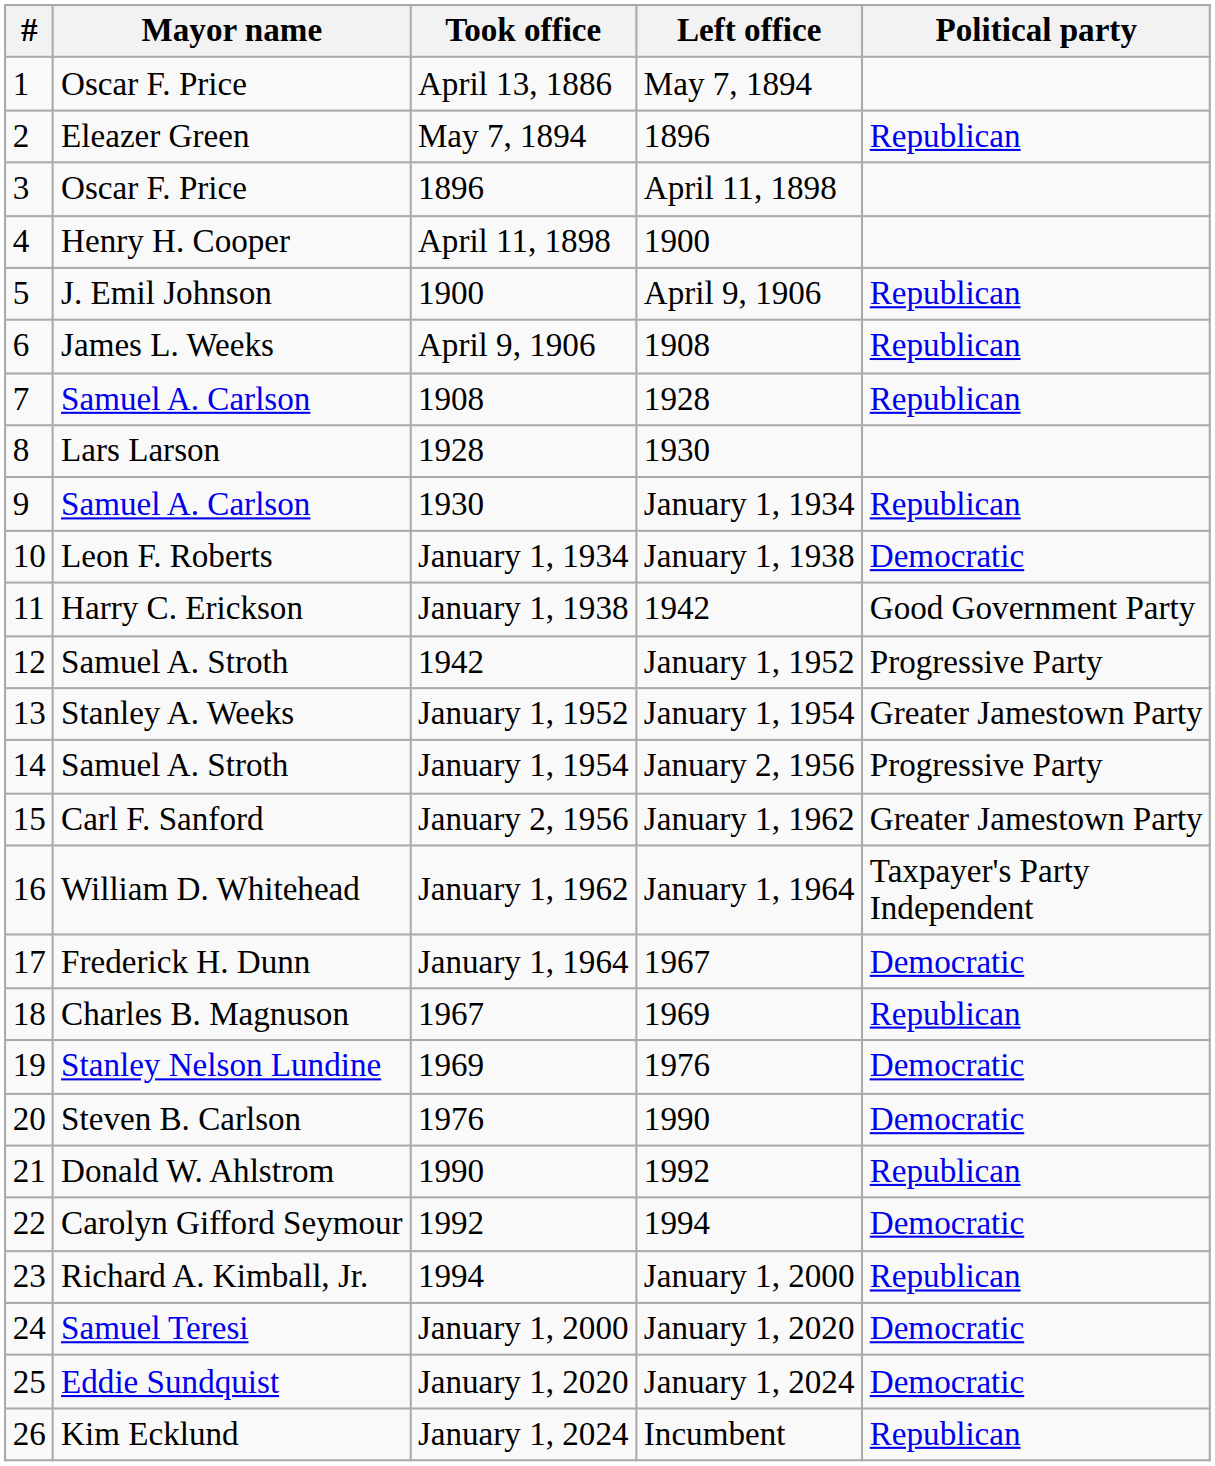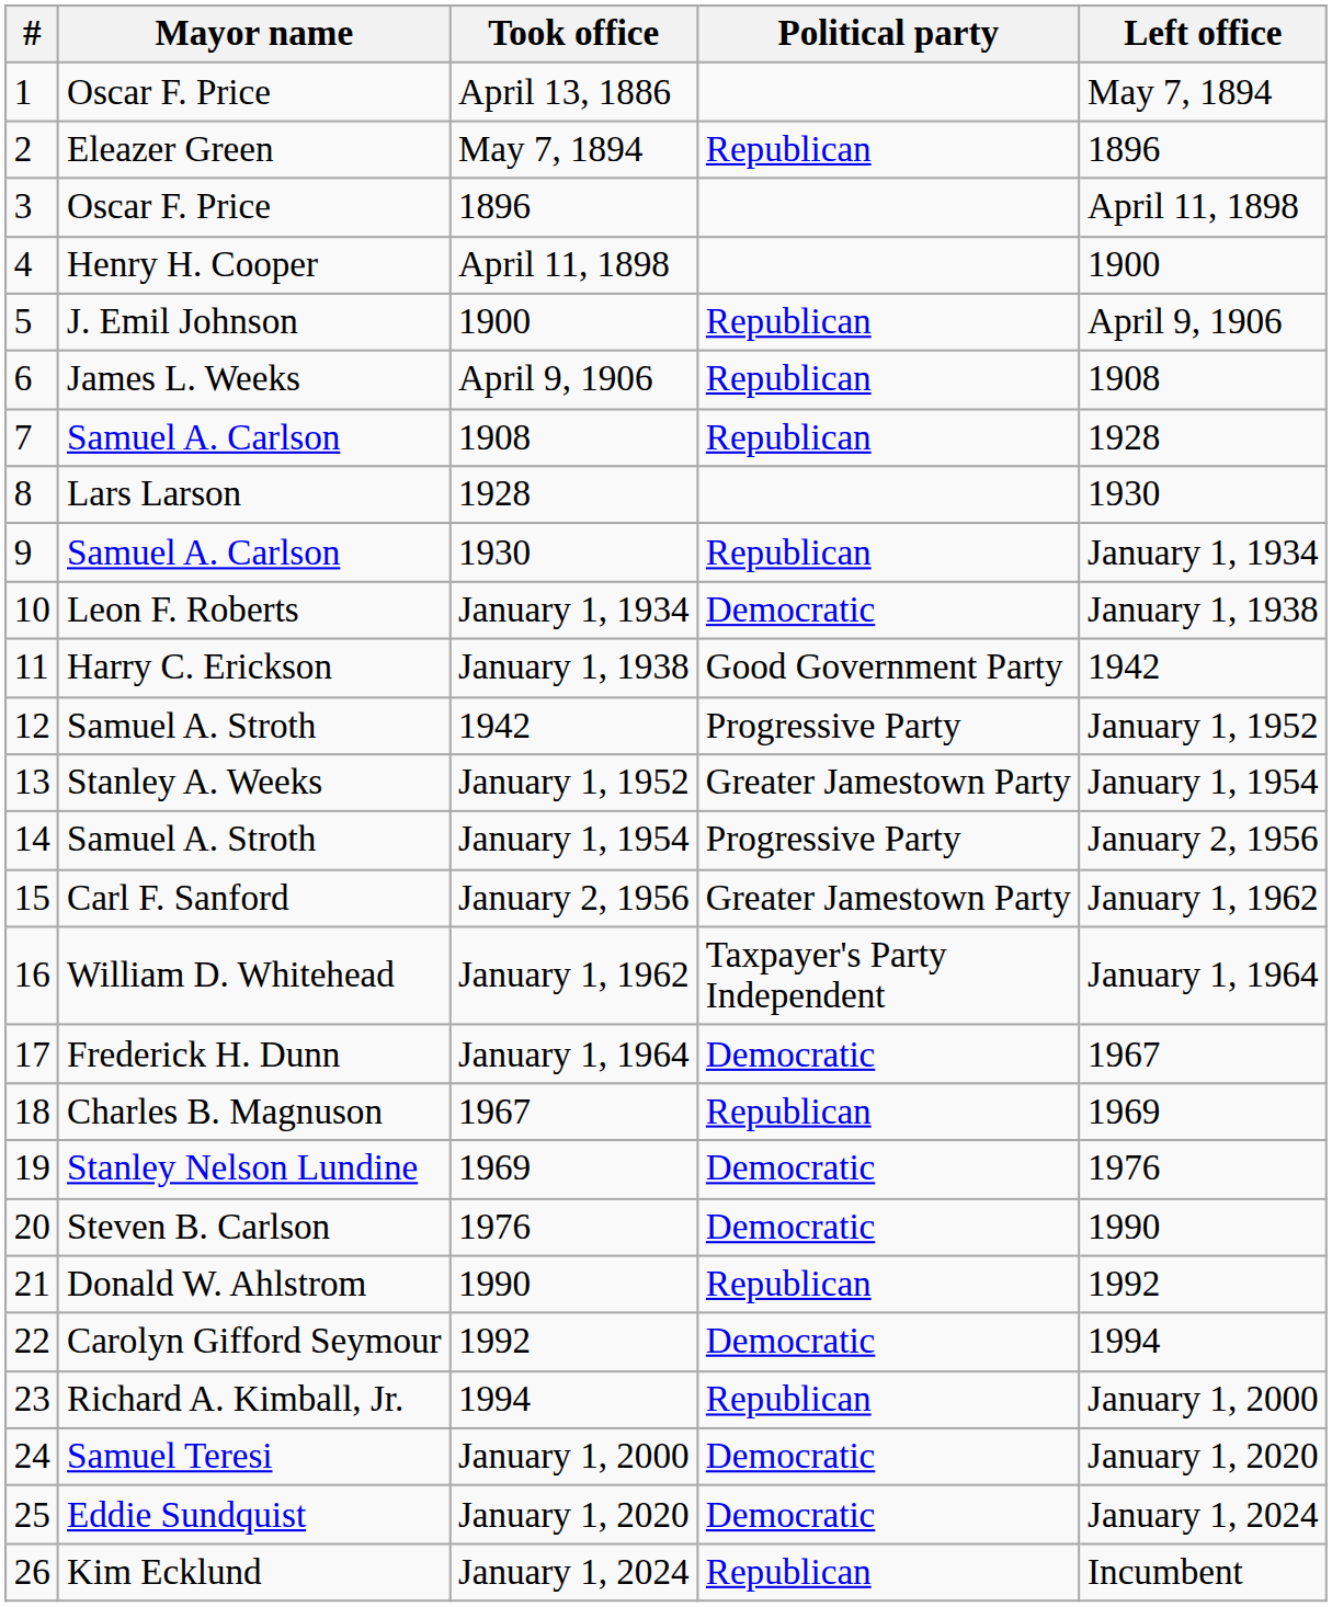 <table class="wikitable">
 <tr>
 <th>#</th>
 <th>Mayor name</th>
 <th>Took office</th>
+<th>Political party</th>
 <th>Left office</th>
-<th>Political party</th>
 </tr>
 <tr>
 <td>1</td>
 <td>Oscar F. Price</td>
 <td>April 13, 1886</td>
+<td></td>
 <td>May 7, 1894</td>
-<td></td>
 </tr>
 <tr>
 <td>2</td>
 <td>Eleazer Green</td>
 <td>May 7, 1894</td>
+<td><a href='#'>Republican</a></td>
 <td>1896</td>
-<td><a href='#'>Republican</a></td>
 </tr>
 <tr>
 <td>3</td>
 <td>Oscar F. Price</td>
 <td>1896</td>
+<td></td>
 <td>April 11, 1898</td>
-<td></td>
 </tr>
 <tr>
 <td>4</td>
 <td>Henry H. Cooper</td>
 <td>April 11, 1898</td>
+<td></td>
 <td>1900</td>
-<td></td>
 </tr>
 <tr>
 <td>5</td>
 <td>J. Emil Johnson</td>
 <td>1900</td>
+<td><a href='#'>Republican</a></td>
 <td>April 9, 1906</td>
-<td><a href='#'>Republican</a></td>
 </tr>
 <tr>
 <td>6</td>
 <td>James L. Weeks</td>
 <td>April 9, 1906</td>
+<td><a href='#'>Republican</a></td>
 <td>1908</td>
-<td><a href='#'>Republican</a></td>
 </tr>
 <tr>
 <td>7</td>
 <td><a href='#'>Samuel A. Carlson</a></td>
 <td>1908</td>
+<td><a href='#'>Republican</a></td>
 <td>1928</td>
-<td><a href='#'>Republican</a></td>
 </tr>
 <tr>
 <td>8</td>
 <td>Lars Larson</td>
 <td>1928</td>
+<td></td>
 <td>1930</td>
-<td></td>
 </tr>
 <tr>
 <td>9</td>
 <td><a href='#'>Samuel A. Carlson</a></td>
 <td>1930</td>
+<td><a href='#'>Republican</a></td>
 <td>January 1, 1934</td>
-<td><a href='#'>Republican</a></td>
 </tr>
 <tr>
 <td>10</td>
 <td>Leon F. Roberts</td>
 <td>January 1, 1934</td>
+<td><a href='#'>Democratic</a></td>
 <td>January 1, 1938</td>
-<td><a href='#'>Democratic</a></td>
 </tr>
 <tr>
 <td>11</td>
 <td>Harry C. Erickson</td>
 <td>January 1, 1938</td>
+<td>Good Government Party</td>
 <td>1942</td>
-<td>Good Government Party</td>
 </tr>
 <tr>
 <td>12</td>
 <td>Samuel A. Stroth</td>
 <td>1942</td>
+<td>Progressive Party</td>
 <td>January 1, 1952</td>
-<td>Progressive Party</td>
 </tr>
 <tr>
 <td>13</td>
 <td>Stanley A. Weeks</td>
 <td>January 1, 1952</td>
+<td>Greater Jamestown Party</td>
 <td>January 1, 1954</td>
-<td>Greater Jamestown Party</td>
 </tr>
 <tr>
 <td>14</td>
 <td>Samuel A. Stroth</td>
 <td>January 1, 1954</td>
+<td>Progressive Party</td>
 <td>January 2, 1956</td>
-<td>Progressive Party</td>
 </tr>
 <tr>
 <td>15</td>
 <td>Carl F. Sanford</td>
 <td>January 2, 1956</td>
+<td>Greater Jamestown Party</td>
 <td>January 1, 1962</td>
-<td>Greater Jamestown Party</td>
 </tr>
 <tr>
 <td>16</td>
 <td>William D. Whitehead</td>
 <td>January 1, 1962</td>
+<td>Taxpayer's Party<br>Independent</td>
 <td>January 1, 1964</td>
-<td>Taxpayer's Party<br>Independent</td>
 </tr>
 <tr>
 <td>17</td>
 <td>Frederick H. Dunn</td>
 <td>January 1, 1964</td>
+<td><a href='#'>Democratic</a></td>
 <td>1967</td>
-<td><a href='#'>Democratic</a></td>
 </tr>
 <tr>
 <td>18</td>
 <td>Charles B. Magnuson</td>
 <td>1967</td>
+<td><a href='#'>Republican</a></td>
 <td>1969</td>
-<td><a href='#'>Republican</a></td>
 </tr>
 <tr>
 <td>19</td>
 <td><a href='#'>Stanley Nelson Lundine</a></td>
 <td>1969</td>
+<td><a href='#'>Democratic</a></td>
 <td>1976</td>
-<td><a href='#'>Democratic</a></td>
 </tr>
 <tr>
 <td>20</td>
 <td>Steven B. Carlson</td>
 <td>1976</td>
+<td><a href='#'>Democratic</a></td>
 <td>1990</td>
-<td><a href='#'>Democratic</a></td>
 </tr>
 <tr>
 <td>21</td>
 <td>Donald W. Ahlstrom</td>
 <td>1990</td>
+<td><a href='#'>Republican</a></td>
 <td>1992</td>
-<td><a href='#'>Republican</a></td>
 </tr>
 <tr>
 <td>22</td>
 <td>Carolyn Gifford Seymour</td>
 <td>1992</td>
+<td><a href='#'>Democratic</a></td>
 <td>1994</td>
-<td><a href='#'>Democratic</a></td>
 </tr>
 <tr>
 <td>23</td>
 <td>Richard A. Kimball, Jr.</td>
 <td>1994</td>
+<td><a href='#'>Republican</a></td>
 <td>January 1, 2000</td>
-<td><a href='#'>Republican</a></td>
 </tr>
 <tr>
 <td>24</td>
 <td><a href='#'>Samuel Teresi</a></td>
 <td>January 1, 2000</td>
+<td><a href='#'>Democratic</a></td>
 <td>January 1, 2020</td>
-<td><a href='#'>Democratic</a></td>
 </tr>
 <tr>
 <td>25</td>
 <td><a href='#'>Eddie Sundquist</a></td>
 <td>January 1, 2020</td>
+<td><a href='#'>Democratic</a></td>
 <td>January 1, 2024</td>
-<td><a href='#'>Democratic</a></td>
 </tr>
 <tr>
 <td>26</td>
 <td>Kim Ecklund</td>
 <td>January 1, 2024</td>
+<td><a href='#'>Republican</a></td>
 <td>Incumbent</td>
-<td><a href='#'>Republican</a></td>
 </tr>
 </table>
